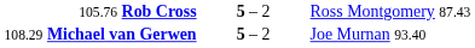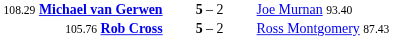 <table style="text-align:center">
 <tr>
 <th width=223></th>
 <th width=100></th>
 <th width=223></th>
 </tr>
 <tr>
+<td align=right><small>108.29</small> <strong><a href='#'>Michael van Gerwen</a></strong> </td>
+<td><strong>5</strong> – 2</td>
+<td align=left> <a href='#'>Joe Murnan</a> <small>93.40</small></td>
+</tr>
+<tr>
 <td align=right><small>105.76</small> <strong><a href='#'>Rob Cross</a></strong> </td>
 <td><strong>5</strong> – 2</td>
 <td align=left> <a href='#'>Ross Montgomery</a> <small>87.43</small></td>
 </tr>
-<tr>
-<td align=right><small>108.29</small> <strong><a href='#'>Michael van Gerwen</a></strong> </td>
-<td><strong>5</strong> – 2</td>
-<td align=left> <a href='#'>Joe Murnan</a> <small>93.40</small></td>
-</tr>
 </table>
